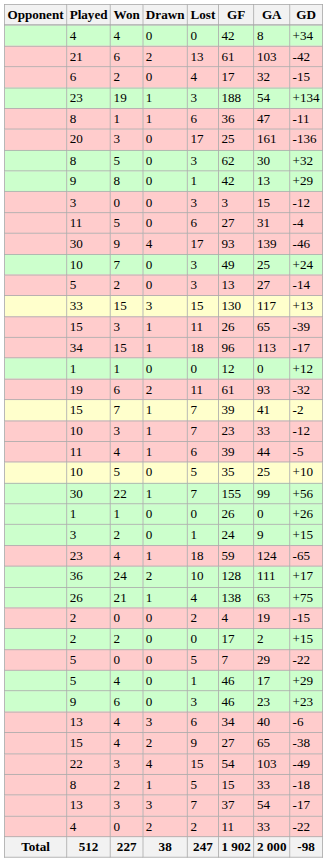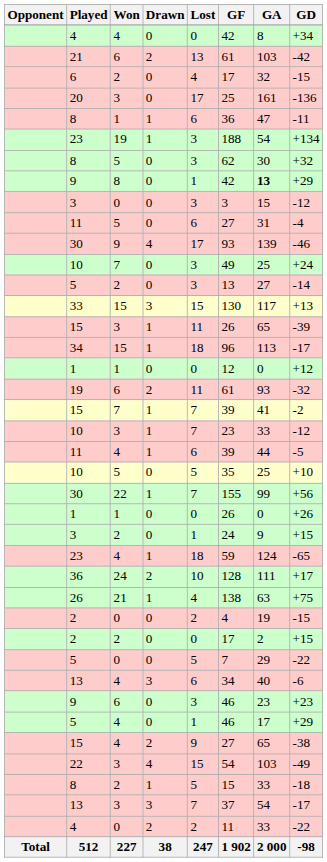 <table class="sortable wikitable">
 <tr>
 <th>Opponent</th>
 <th>Played</th>
 <th>Won</th>
 <th>Drawn</th>
 <th>Lost</th>
 <th>GF</th>
 <th>GA</th>
 <th>GD</th>
 </tr>
 <tr bgcolor="#d0ffd0" align="center">
 </tr>
 <tr bgcolor=#CCFFCC>
 <td></td>
 <td>4</td>
 <td>4</td>
 <td>0</td>
 <td>0</td>
 <td>42</td>
 <td>8</td>
 <td>+34</td>
 </tr>
 <tr bgcolor=#FFCCCC>
 <td></td>
 <td>21</td>
 <td>6</td>
 <td>2</td>
 <td>13</td>
 <td>61</td>
 <td>103</td>
 <td>-42</td>
 </tr>
 <tr bgcolor=#FFCCCC>
 <td></td>
 <td>6</td>
 <td>2</td>
 <td>0</td>
 <td>4</td>
 <td>17</td>
 <td>32</td>
 <td>-15</td>
 </tr>
-<tr bgcolor=#CCFFCC>
+<tr bgcolor=#FFCCCC>
 <td></td>
-<td>23</td>
-<td>19</td>
-<td>1</td>
+<td>20</td>
 <td>3</td>
-<td>188</td>
-<td>54</td>
-<td>+134</td>
+<td>0</td>
+<td>17</td>
+<td>25</td>
+<td>161</td>
+<td>-136</td>
 </tr>
 <tr bgcolor=#FFCCCC>
 <td></td>
 <td>8</td>
 <td>1</td>
 <td>1</td>
 <td>6</td>
 <td>36</td>
 <td>47</td>
 <td>-11</td>
 </tr>
-<tr bgcolor=#FFCCCC>
+<tr bgcolor=#CCFFCC>
 <td></td>
-<td>20</td>
+<td>23</td>
+<td>19</td>
+<td>1</td>
 <td>3</td>
-<td>0</td>
-<td>17</td>
-<td>25</td>
-<td>161</td>
-<td>-136</td>
+<td>188</td>
+<td>54</td>
+<td>+134</td>
 </tr>
 <tr bgcolor=#CCFFCC>
 <td></td>
 <td>8</td>
 <td>5</td>
 <td>0</td>
 <td>3</td>
 <td>62</td>
 <td>30</td>
 <td>+32</td>
 </tr>
 <tr bgcolor=#CCFFCC>
 <td></td>
 <td>9</td>
 <td>8</td>
 <td>0</td>
 <td>1</td>
 <td>42</td>
-<td>13</td>
+<td><strong>13</strong></td>
 <td>+29</td>
 </tr>
 <tr bgcolor=#FFCCCC>
 <td></td>
 <td>3</td>
 <td>0</td>
 <td>0</td>
 <td>3</td>
 <td>3</td>
 <td>15</td>
 <td>-12</td>
 </tr>
 <tr bgcolor=#FFCCCC>
 <td><em></em></td>
 <td>11</td>
 <td>5</td>
 <td>0</td>
 <td>6</td>
 <td>27</td>
 <td>31</td>
 <td>-4</td>
 </tr>
 <tr bgcolor=#FFCCCC>
 <td></td>
 <td>30</td>
 <td>9</td>
 <td>4</td>
 <td>17</td>
 <td>93</td>
 <td>139</td>
 <td>-46</td>
 </tr>
 <tr bgcolor=#CCFFCC>
 <td></td>
 <td>10</td>
 <td>7</td>
 <td>0</td>
 <td>3</td>
 <td>49</td>
 <td>25</td>
 <td>+24</td>
 </tr>
 <tr bgcolor=#FFCCCC>
 <td></td>
 <td>5</td>
 <td>2</td>
 <td>0</td>
 <td>3</td>
 <td>13</td>
 <td>27</td>
 <td>-14</td>
 </tr>
 <tr bgcolor=#FFFFCC>
 <td></td>
 <td>33</td>
 <td>15</td>
 <td>3</td>
 <td>15</td>
 <td>130</td>
 <td>117</td>
 <td>+13</td>
 </tr>
 <tr bgcolor=#FFCCCC>
 <td></td>
 <td>15</td>
 <td>3</td>
 <td>1</td>
 <td>11</td>
 <td>26</td>
 <td>65</td>
 <td>-39</td>
 </tr>
 <tr bgcolor=#FFCCCC>
 <td></td>
 <td>34</td>
 <td>15</td>
 <td>1</td>
 <td>18</td>
 <td>96</td>
 <td>113</td>
 <td>-17</td>
 </tr>
 <tr bgcolor=#CCFFCC>
 <td></td>
 <td>1</td>
 <td>1</td>
 <td>0</td>
 <td>0</td>
 <td>12</td>
 <td>0</td>
 <td>+12</td>
 </tr>
 <tr bgcolor=#FFCCCC>
 <td></td>
 <td>19</td>
 <td>6</td>
 <td>2</td>
 <td>11</td>
 <td>61</td>
 <td>93</td>
 <td>-32</td>
 </tr>
 <tr bgcolor=#FFFFCC>
 <td></td>
 <td>15</td>
 <td>7</td>
 <td>1</td>
 <td>7</td>
 <td>39</td>
 <td>41</td>
 <td>-2</td>
 </tr>
 <tr bgcolor=#FFCCCC>
 <td></td>
 <td>10</td>
 <td>3</td>
 <td>1</td>
 <td>7</td>
 <td>23</td>
 <td>33</td>
 <td>-12</td>
 </tr>
 <tr bgcolor=#FFCCCC>
 <td></td>
 <td>11</td>
 <td>4</td>
 <td>1</td>
 <td>6</td>
 <td>39</td>
 <td>44</td>
 <td>-5</td>
 </tr>
 <tr bgcolor=#FFFFCC>
 <td></td>
 <td>10</td>
 <td>5</td>
 <td>0</td>
 <td>5</td>
 <td>35</td>
 <td>25</td>
 <td>+10</td>
 </tr>
 <tr bgcolor=#CCFFCC>
 <td></td>
 <td>30</td>
 <td>22</td>
 <td>1</td>
 <td>7</td>
 <td>155</td>
 <td>99</td>
 <td>+56</td>
 </tr>
 <tr bgcolor=#CCFFCC>
 <td></td>
 <td>1</td>
 <td>1</td>
 <td>0</td>
 <td>0</td>
 <td>26</td>
 <td>0</td>
 <td>+26</td>
 </tr>
 <tr bgcolor=#CCFFCC>
 <td></td>
 <td>3</td>
 <td>2</td>
 <td>0</td>
 <td>1</td>
 <td>24</td>
 <td>9</td>
 <td>+15</td>
 </tr>
 <tr bgcolor=#FFCCCC>
 <td></td>
 <td>23</td>
 <td>4</td>
 <td>1</td>
 <td>18</td>
 <td>59</td>
 <td>124</td>
 <td>-65</td>
 </tr>
 <tr bgcolor=#CCFFCC>
 <td></td>
 <td>36</td>
 <td>24</td>
 <td>2</td>
 <td>10</td>
 <td>128</td>
 <td>111</td>
 <td>+17</td>
 </tr>
 <tr bgcolor=#CCFFCC>
 <td></td>
 <td>26</td>
 <td>21</td>
 <td>1</td>
 <td>4</td>
 <td>138</td>
 <td>63</td>
 <td>+75</td>
 </tr>
 <tr bgcolor=#FFCCCC>
 <td></td>
 <td>2</td>
 <td>0</td>
 <td>0</td>
 <td>2</td>
 <td>4</td>
 <td>19</td>
 <td>-15</td>
 </tr>
 <tr bgcolor=#CCFFCC>
 <td></td>
 <td>2</td>
 <td>2</td>
 <td>0</td>
 <td>0</td>
 <td>17</td>
 <td>2</td>
 <td>+15</td>
 </tr>
 <tr bgcolor=#FFCCCC>
 <td></td>
 <td>5</td>
 <td>0</td>
 <td>0</td>
 <td>5</td>
 <td>7</td>
 <td>29</td>
 <td>-22</td>
 </tr>
-<tr bgcolor=#CCFFCC>
+<tr bgcolor=#FFCCCC>
 <td></td>
-<td>5</td>
+<td>13</td>
 <td>4</td>
-<td>0</td>
-<td>1</td>
-<td>46</td>
-<td>17</td>
-<td>+29</td>
+<td>3</td>
+<td>6</td>
+<td>34</td>
+<td>40</td>
+<td>-6</td>
 </tr>
 <tr bgcolor=#CCFFCC>
 <td></td>
 <td>9</td>
 <td>6</td>
 <td>0</td>
 <td>3</td>
 <td>46</td>
 <td>23</td>
 <td>+23</td>
 </tr>
-<tr bgcolor=#FFCCCC>
+<tr bgcolor=#CCFFCC>
 <td></td>
-<td>13</td>
+<td>5</td>
 <td>4</td>
-<td>3</td>
-<td>6</td>
-<td>34</td>
-<td>40</td>
-<td>-6</td>
+<td>0</td>
+<td>1</td>
+<td>46</td>
+<td>17</td>
+<td>+29</td>
 </tr>
 <tr bgcolor=#FFCCCC>
 <td></td>
 <td>15</td>
 <td>4</td>
 <td>2</td>
 <td>9</td>
 <td>27</td>
 <td>65</td>
 <td>-38</td>
 </tr>
 <tr bgcolor=#FFCCCC>
 <td></td>
 <td>22</td>
 <td>3</td>
 <td>4</td>
 <td>15</td>
 <td>54</td>
 <td>103</td>
 <td>-49</td>
 </tr>
 <tr bgcolor=#FFCCCC>
 <td></td>
 <td>8</td>
 <td>2</td>
 <td>1</td>
 <td>5</td>
 <td>15</td>
 <td>33</td>
 <td>-18</td>
 </tr>
 <tr bgcolor=#FFCCCC>
 <td></td>
 <td>13</td>
 <td>3</td>
 <td>3</td>
 <td>7</td>
 <td>37</td>
 <td>54</td>
 <td>-17</td>
 </tr>
 <tr bgcolor=#FFCCCC>
 <td><em></em></td>
 <td>4</td>
 <td>0</td>
 <td>2</td>
 <td>2</td>
 <td>11</td>
 <td>33</td>
 <td>-22</td>
 </tr>
 <tr>
 <th>Total</th>
 <th>512</th>
 <th>227</th>
 <th>38</th>
 <th>247</th>
 <th>1 902</th>
 <th>2 000</th>
 <th>-98</th>
 </tr>
 </table>
